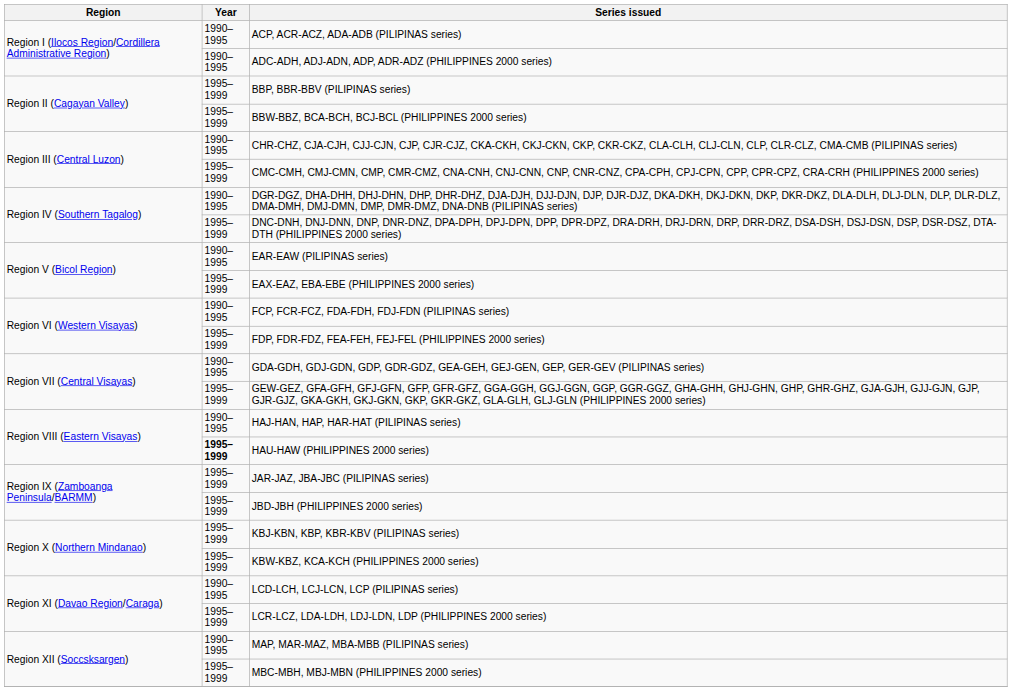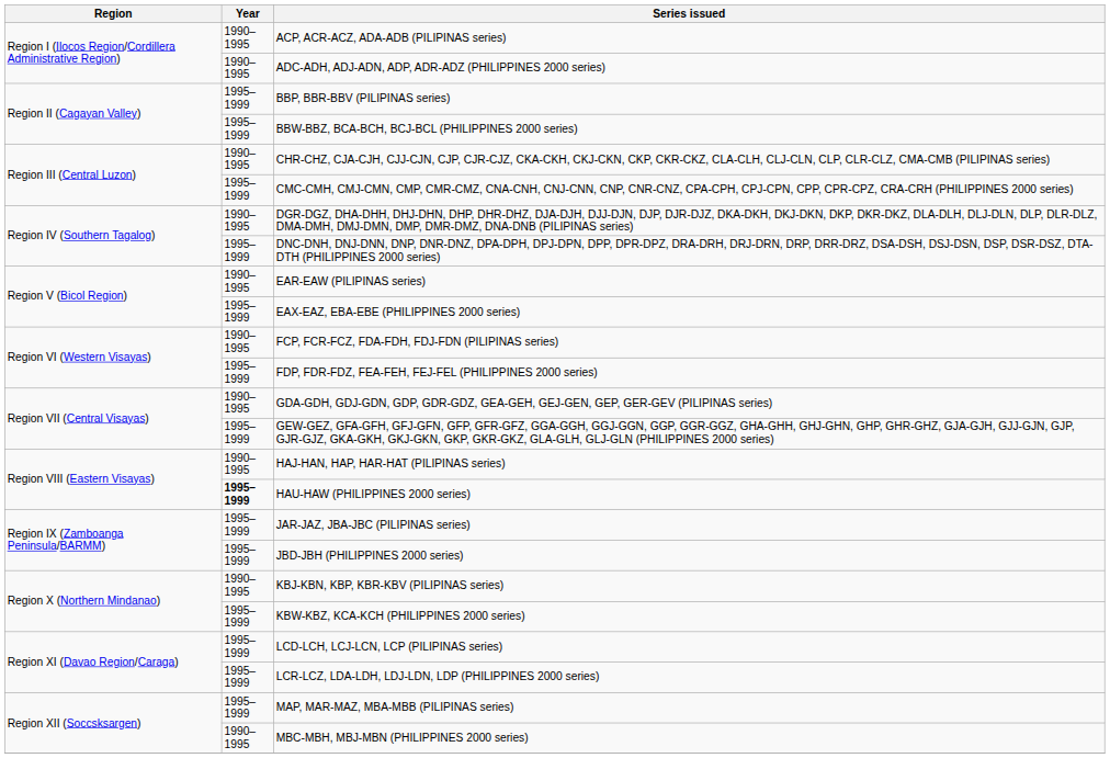 <table class="wikitable">
 <tr>
 <th>Region</th>
 <th>Year</th>
 <th>Series issued</th>
 </tr>
 <tr>
 <td rowspan="2">Region I (<a href='#'>Ilocos Region</a>/<a href='#'>Cordillera Administrative Region</a>)</td>
 <td>1990–1995</td>
 <td>ACP, ACR-ACZ, ADA-ADB (PILIPINAS series)</td>
 </tr>
 <tr>
 <td>1990–1995</td>
 <td>ADC-ADH, ADJ-ADN, ADP, ADR-ADZ (PHILIPPINES 2000 series)</td>
 </tr>
 <tr>
 <td rowspan="2">Region II (<a href='#'>Cagayan Valley</a>)</td>
 <td>1995–1999</td>
 <td>BBP, BBR-BBV (PILIPINAS series)</td>
 </tr>
 <tr>
 <td>1995–1999</td>
 <td>BBW-BBZ, BCA-BCH, BCJ-BCL (PHILIPPINES 2000 series)</td>
 </tr>
 <tr>
 <td rowspan="2">Region III (<a href='#'>Central Luzon</a>)</td>
 <td>1990–1995</td>
 <td>CHR-CHZ, CJA-CJH, CJJ-CJN, CJP, CJR-CJZ, CKA-CKH, CKJ-CKN, CKP, CKR-CKZ, CLA-CLH, CLJ-CLN, CLP, CLR-CLZ, CMA-CMB (PILIPINAS series)</td>
 </tr>
 <tr>
 <td>1995–1999</td>
 <td>CMC-CMH, CMJ-CMN, CMP, CMR-CMZ, CNA-CNH, CNJ-CNN, CNP, CNR-CNZ, CPA-CPH, CPJ-CPN, CPP, CPR-CPZ, CRA-CRH (PHILIPPINES 2000 series)</td>
 </tr>
 <tr>
 <td rowspan="2">Region IV (<a href='#'>Southern Tagalog</a>)</td>
 <td>1990–1995</td>
 <td>DGR-DGZ, DHA-DHH, DHJ-DHN, DHP, DHR-DHZ, DJA-DJH, DJJ-DJN, DJP, DJR-DJZ, DKA-DKH, DKJ-DKN, DKP, DKR-DKZ, DLA-DLH, DLJ-DLN, DLP, DLR-DLZ, DMA-DMH, DMJ-DMN, DMP, DMR-DMZ, DNA-DNB (PILIPINAS series)</td>
 </tr>
 <tr>
 <td>1995–1999</td>
 <td>DNC-DNH, DNJ-DNN, DNP, DNR-DNZ, DPA-DPH, DPJ-DPN, DPP, DPR-DPZ, DRA-DRH, DRJ-DRN, DRP, DRR-DRZ, DSA-DSH, DSJ-DSN, DSP, DSR-DSZ, DTA-DTH (PHILIPPINES 2000 series)</td>
 </tr>
 <tr>
 <td rowspan="2">Region V (<a href='#'>Bicol Region</a>)</td>
 <td>1990–1995</td>
 <td>EAR-EAW (PILIPINAS series)</td>
 </tr>
 <tr>
 <td>1995–1999</td>
 <td>EAX-EAZ, EBA-EBE (PHILIPPINES 2000 series)</td>
 </tr>
 <tr>
 <td rowspan="2">Region VI (<a href='#'>Western Visayas</a>)</td>
 <td>1990–1995</td>
 <td>FCP, FCR-FCZ, FDA-FDH, FDJ-FDN (PILIPINAS series)</td>
 </tr>
 <tr>
 <td>1995–1999</td>
 <td>FDP, FDR-FDZ, FEA-FEH, FEJ-FEL (PHILIPPINES 2000 series)</td>
 </tr>
 <tr>
 <td rowspan="2">Region VII (<a href='#'>Central Visayas</a>)</td>
 <td>1990–1995</td>
 <td>GDA-GDH, GDJ-GDN, GDP, GDR-GDZ, GEA-GEH, GEJ-GEN, GEP, GER-GEV (PILIPINAS series)</td>
 </tr>
 <tr>
 <td>1995–1999</td>
 <td>GEW-GEZ, GFA-GFH, GFJ-GFN, GFP, GFR-GFZ, GGA-GGH, GGJ-GGN, GGP, GGR-GGZ, GHA-GHH, GHJ-GHN, GHP, GHR-GHZ, GJA-GJH, GJJ-GJN, GJP, GJR-GJZ, GKA-GKH, GKJ-GKN, GKP, GKR-GKZ, GLA-GLH, GLJ-GLN (PHILIPPINES 2000 series)</td>
 </tr>
 <tr>
 <td rowspan="2">Region VIII (<a href='#'>Eastern Visayas</a>)</td>
 <td>1990–1995</td>
 <td>HAJ-HAN, HAP, HAR-HAT (PILIPINAS series)</td>
 </tr>
 <tr>
 <td><strong>1995–1999</strong></td>
 <td>HAU-HAW (PHILIPPINES 2000 series)</td>
 </tr>
 <tr>
 <td rowspan="2">Region IX (<a href='#'>Zamboanga Peninsula</a>/<a href='#'>BARMM</a>)</td>
 <td>1995–1999</td>
 <td>JAR-JAZ, JBA-JBC (PILIPINAS series)</td>
 </tr>
 <tr>
 <td>1995–1999</td>
 <td>JBD-JBH (PHILIPPINES 2000 series)</td>
 </tr>
 <tr>
 <td rowspan="2">Region X (<a href='#'>Northern Mindanao</a>)</td>
-<td>1995–1999</td>
+<td>1990–1995</td>
 <td>KBJ-KBN, KBP, KBR-KBV (PILIPINAS series)</td>
 </tr>
 <tr>
 <td>1995–1999</td>
 <td>KBW-KBZ, KCA-KCH (PHILIPPINES 2000 series)</td>
 </tr>
 <tr>
 <td rowspan="2">Region XI (<a href='#'>Davao Region</a>/<a href='#'>Caraga</a>)</td>
-<td>1990–1995</td>
+<td>1995–1999</td>
 <td>LCD-LCH, LCJ-LCN, LCP (PILIPINAS series)</td>
 </tr>
 <tr>
 <td>1995–1999</td>
 <td>LCR-LCZ, LDA-LDH, LDJ-LDN, LDP (PHILIPPINES 2000 series)</td>
 </tr>
 <tr>
 <td rowspan="2">Region XII (<a href='#'>Soccsksargen</a>)</td>
-<td>1990–1995</td>
+<td>1995–1999</td>
 <td>MAP, MAR-MAZ, MBA-MBB (PILIPINAS series)</td>
 </tr>
 <tr>
-<td>1995–1999</td>
+<td>1990–1995</td>
 <td>MBC-MBH, MBJ-MBN (PHILIPPINES 2000 series)</td>
 </tr>
 <tr>
 </tr>
 </table>
